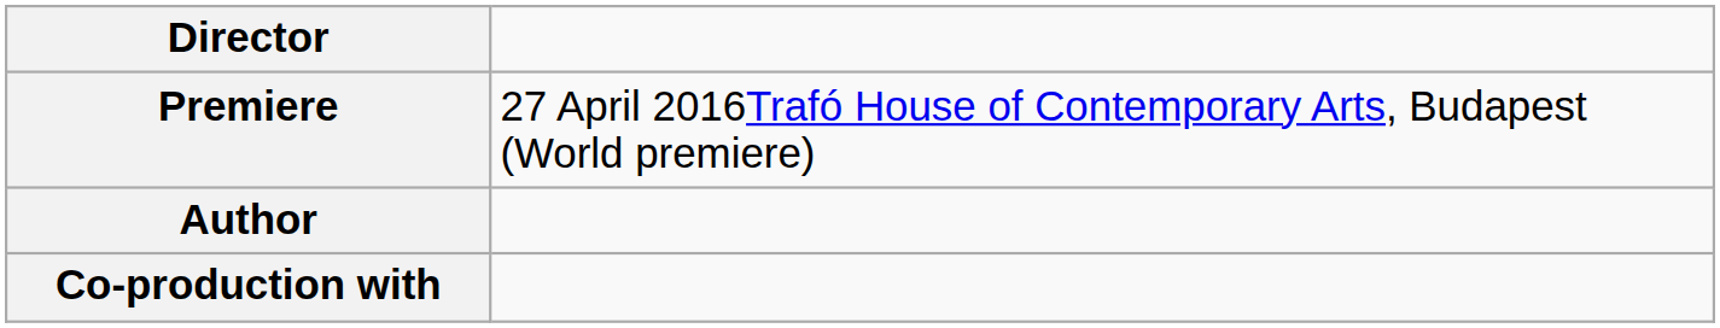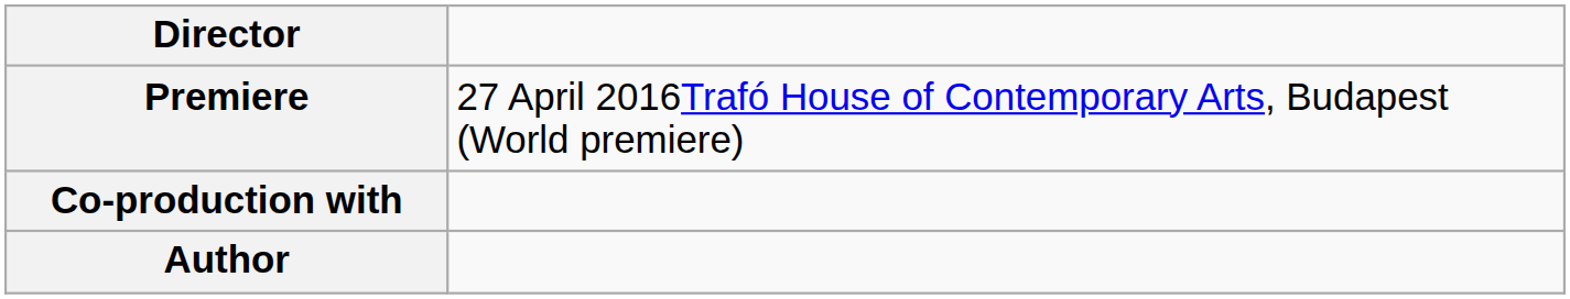 <table class="wikitable" style="width:650px; ">
 <tr>
 <th align="left" valign="top">Director</th>
 <td align="left" valign="top"></td>
 </tr>
 <tr>
 <th align="left" valign="top">Premiere</th>
 <td align="left" valign="top">27 April 2016<a href='#'>Trafó House of Contemporary Arts</a>, Budapest (World premiere)</td>
 </tr>
 <tr>
+<th align="left" valign="top">Co-production with</th>
+<td align="left" valign="top"></td>
+</tr>
+<tr>
 <th align="left" valign="top" style="width:180px;">Author</th>
 <td align="left" valign="top" style="width:470px;"></td>
 </tr>
-<tr>
-<th align="left" valign="top">Co-production with</th>
-<td align="left" valign="top"></td>
-</tr>
 </table>
